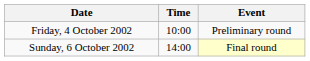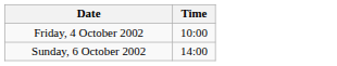 <table class = "wikitable" style="text-align:center;">
 <tr>
 <th width=220>Date</th>
 <th width=50>Time</th>
-<th width=150>Event</th>
 </tr>
 <tr>
 <td>Friday, 4 October 2002</td>
 <td>10:00</td>
-<td>Preliminary round</td>
 </tr>
 <tr>
 <td>Sunday, 6 October 2002</td>
 <td>14:00</td>
-<td bgcolor=ffffcc>Final round</td>
 </tr>
 </table>
